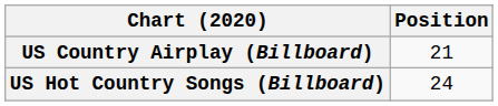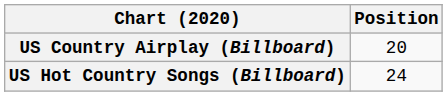 <table class="wikitable sortable plainrowheaders" style="text-align:center">
 <tr>
 <th scope="col">Chart (2020)</th>
 <th scope="col">Position</th>
 </tr>
 <tr>
 <th scope="row">US Country Airplay (<em>Billboard</em>)</th>
-<td>21</td>
+<td>20</td>
 </tr>
 <tr>
 <th scope="row">US Hot Country Songs (<em>Billboard</em>)</th>
 <td>24</td>
 </tr>
 </table>
